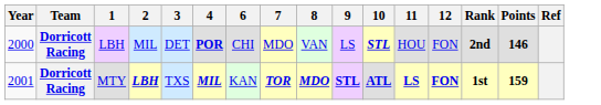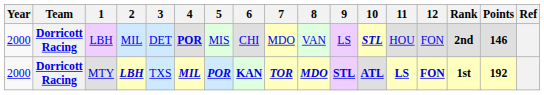 <table class="wikitable" style="text-align:center; font-size:95%">
 <tr>
 <th>Year</th>
 <th>Team</th>
 <th>1</th>
 <th>2</th>
 <th>3</th>
 <th>4</th>
+<th>5</th>
 <th>6</th>
 <th>7</th>
 <th>8</th>
 <th>9</th>
 <th>10</th>
 <th>11</th>
 <th>12</th>
 <th>Rank</th>
 <th>Points</th>
 <th>Ref</th>
 </tr>
 <tr>
 <td><a href='#'>2000</a></td>
 <th><a href='#'>Dorricott Racing</a></th>
 <td style="background:#EFCFFF;"><a href='#'>LBH</a><br></td>
 <td style="background:#CFEAFF;"><a href='#'>MIL</a><br></td>
 <td style="background:#CFEAFF;"><a href='#'>DET</a><br></td>
 <td style="background:#DFDFDF;"><strong><a href='#'>POR</a></strong><br></td>
+<td style="background:#DFFFDF;"><a href='#'>MIS</a><br></td>
 <td style="background:#DFDFDF;"><a href='#'>CHI</a><br></td>
 <td style="background:#FFFFBF;"><a href='#'>MDO</a><br></td>
 <td style="background:#DFFFDF;"><a href='#'>VAN</a><br></td>
 <td style="background:#EFCFFF;"><a href='#'>LS</a><br></td>
 <td style="background:#FFFFBF;"><strong><em><a href='#'>STL</a></em></strong><br></td>
 <td style="background:#DFDFDF;"><a href='#'>HOU</a><br></td>
 <td style="background:#DFDFDF;"><a href='#'>FON</a><br></td>
 <td style="background:#DFDFDF;"><strong>2nd</strong></td>
 <td style="background:#DFDFDF;"><strong>146</strong></td>
 <th></th>
 </tr>
 <tr>
-<td><a href='#'>2001</a></td>
+<td><a href='#'>2000</a></td>
 <th><a href='#'>Dorricott Racing</a></th>
 <td style="background:#DFDFDF;"><a href='#'>MTY</a><br></td>
 <td style="background:#FFFFBF;"><strong><em><a href='#'>LBH</a></em><br></strong></td>
 <td style="background:#CFEAFF;"><a href='#'>TXS</a><br></td>
 <td style="background:#FFFFBF;"><strong><em><a href='#'>MIL</a></em></strong><br></td>
-<td style="background:#DFFFDF;"><a href='#'>KAN</a><br></td>
+<td style="background:#CFEAFF;"><strong><em><a href='#'>POR</a></em></strong><br></td>
+<td style="background:#DFFFDF;"><strong><a href='#'>KAN</a><br></strong></td>
 <td style="background:#FFFFBF;"><strong><em><a href='#'>TOR</a></em></strong><br></td>
 <td style="background:#FFFFBF;"><strong><em><a href='#'>MDO</a></em></strong><br></td>
 <td style="background:#EFCFFF;"><strong><a href='#'>STL</a></strong><br></td>
 <td style="background:#DFDFDF;"><strong><a href='#'>ATL</a></strong><br></td>
 <td style="background:#FFFFBF;"><strong><a href='#'>LS</a></strong><br></td>
 <td style="background:#FFFFBF;"><strong><a href='#'>FON</a></strong><br></td>
 <td style="background:#FFFFBF;"><strong>1st</strong></td>
-<td style="background:#FFFFBF;"><strong>159</strong></td>
+<td style="background:#FFFFBF;"><strong>192</strong></td>
 <th></th>
 </tr>
 </table>
